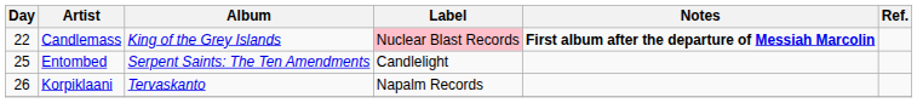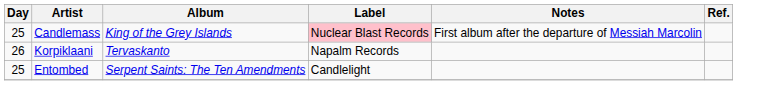 <table class="wikitable">
 <tr>
 <th>Day</th>
 <th>Artist</th>
 <th>Album</th>
 <th>Label</th>
 <th>Notes</th>
 <th>Ref.</th>
 </tr>
 <tr>
-<td rowspan="1" style="text-align:center;">22</td>
+<td rowspan="1" style="text-align:center;">25</td>
 <td><a href='#'>Candlemass</a></td>
 <td><em><a href='#'>King of the Grey Islands</a></em></td>
 <td style="background: pink;">Nuclear Blast Records</td>
-<td><strong>First album after the departure of <a href='#'>Messiah Marcolin</a></strong></td>
+<td>First album after the departure of <a href='#'>Messiah Marcolin</a></td>
+<td></td>
+</tr>
+<tr>
+<td rowspan="1" style="text-align:center;">26</td>
+<td><a href='#'>Korpiklaani</a></td>
+<td><em><a href='#'>Tervaskanto</a></em></td>
+<td>Napalm Records</td>
+<td></td>
 <td></td>
 </tr>
 <tr>
 <td rowspan="1" style="text-align:center;">25</td>
 <td><a href='#'>Entombed</a></td>
 <td><em><a href='#'>Serpent Saints: The Ten Amendments</a></em></td>
 <td>Candlelight</td>
 <td></td>
 <td></td>
 </tr>
 <tr>
-<td rowspan="1" style="text-align:center;">26</td>
-<td><a href='#'>Korpiklaani</a></td>
-<td><em><a href='#'>Tervaskanto</a></em></td>
-<td>Napalm Records</td>
-<td></td>
-<td></td>
-</tr>
-<tr>
 </tr>
 </table>
